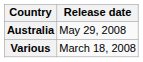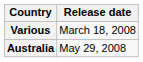 <table class="wikitable plainrowheaders">
 <tr>
 <th>Country</th>
 <th>Release date</th>
 </tr>
 <tr>
+<th scope="row">Various</th>
+<td>March 18, 2008</td>
+</tr>
+<tr>
 <th scope="row">Australia</th>
 <td>May 29, 2008</td>
 </tr>
-<tr>
-<th scope="row">Various</th>
-<td>March 18, 2008</td>
-</tr>
 </table>
